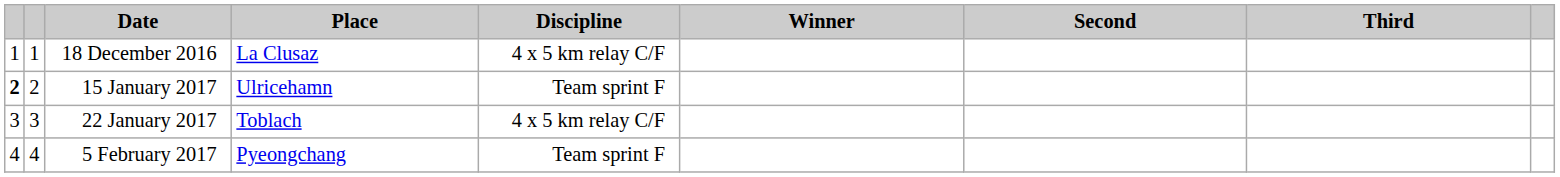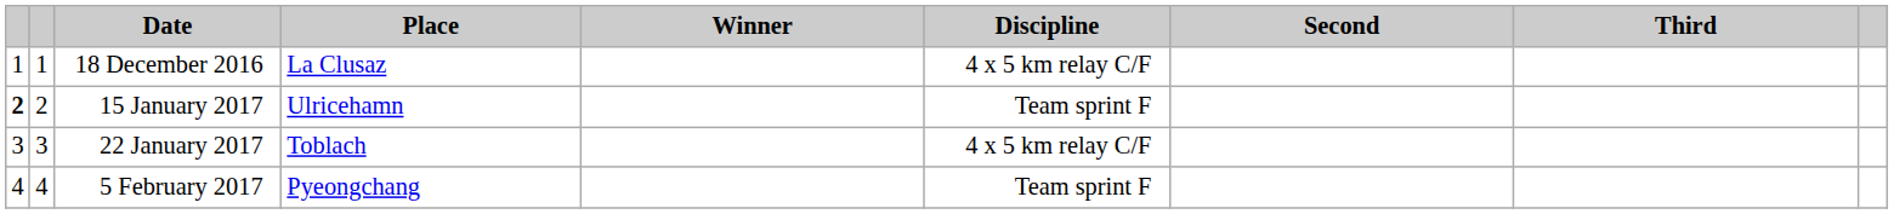 <table class="wikitable plainrowheaders" style="background:#fff; font-size:86%; line-height:16px; border:grey solid 1px; border-collapse:collapse;">
 <tr style="background:#ccc; text-align:center;">
 <th scope="col" style="background:#ccc; width=20 px;"></th>
 <th scope="col" style="background:#ccc; width=30 px;"></th>
 <th scope="col" style="background:#ccc; width:120px;">Date</th>
 <th scope="col" style="background:#ccc; width:160px;">Place</th>
+<th scope="col" style="background:#ccc; width:185px;">Winner</th>
 <th scope="col" style="background:#ccc; width:130px;">Discipline</th>
-<th scope="col" style="background:#ccc; width:185px;">Winner</th>
 <th scope="col" style="background:#ccc; width:185px;">Second</th>
 <th scope="col" style="background:#ccc; width:185px;">Third</th>
 <th scope="col" style="background:#ccc; width:10px;"></th>
 </tr>
 <tr>
 <td align=center>1</td>
 <td align=center>1</td>
 <td align=right>18 December 2016  </td>
 <td> <a href='#'>La Clusaz</a></td>
+<td></td>
 <td align=right>4 x 5 km relay C/F  </td>
-<td></td>
 <td></td>
 <td></td>
 <td></td>
 </tr>
 <tr>
 <td align=center><strong>2</strong></td>
 <td align=center>2</td>
 <td align=right>15 January 2017  </td>
 <td> <a href='#'>Ulricehamn</a></td>
+<td></td>
 <td align=right>Team sprint F  </td>
-<td></td>
 <td></td>
 <td></td>
 <td></td>
 </tr>
 <tr>
 <td align=center>3</td>
 <td align=center>3</td>
 <td align=right>22 January 2017  </td>
 <td> <a href='#'>Toblach</a></td>
+<td></td>
 <td align=right>4 x 5 km relay C/F  </td>
-<td></td>
 <td></td>
 <td></td>
 <td></td>
 </tr>
 <tr>
 <td align=center>4</td>
 <td align=center>4</td>
 <td align=right>5 February 2017  </td>
 <td> <a href='#'>Pyeongchang</a></td>
+<td></td>
 <td align=right>Team sprint F  </td>
-<td></td>
 <td></td>
 <td></td>
 <td></td>
 </tr>
 </table>
